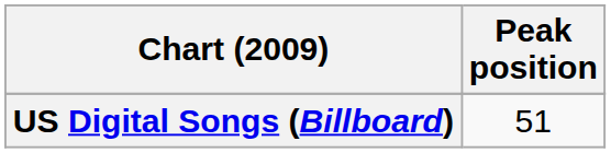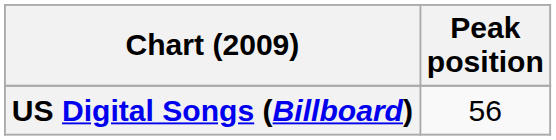 <table class="wikitable sortable plainrowheaders" style="text-align:center">
 <tr>
 <th scope="col">Chart (2009)</th>
 <th scope="col">Peak<br>position</th>
 </tr>
 <tr>
 </tr>
 <tr>
 </tr>
 <tr>
 </tr>
 <tr>
 <th scope="row">US <a href='#'>Digital Songs</a> (<em><a href='#'>Billboard</a></em>)</th>
-<td>51</td>
+<td>56</td>
 </tr>
 </table>
